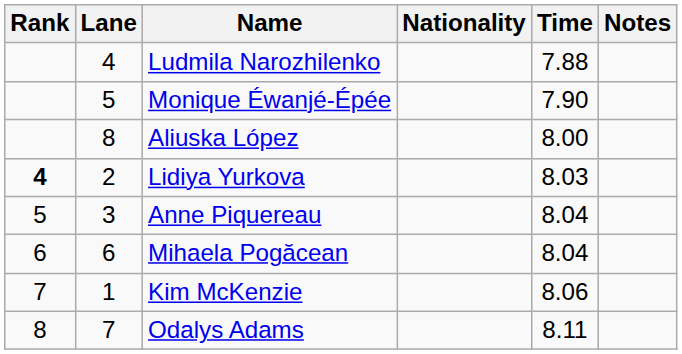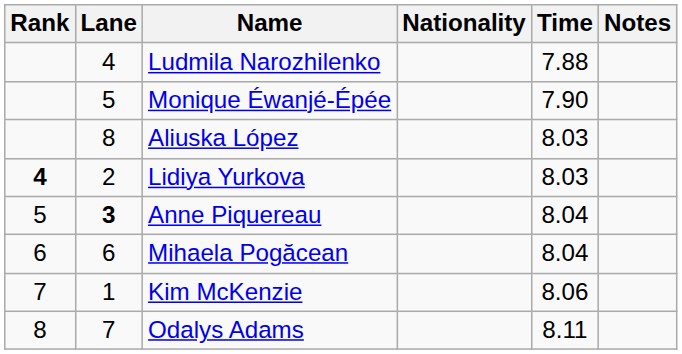 <table class="wikitable sortable" style="text-align:center">
 <tr>
 <th>Rank</th>
 <th>Lane</th>
 <th>Name</th>
 <th>Nationality</th>
 <th>Time</th>
 <th>Notes</th>
 </tr>
 <tr>
 <td></td>
 <td>4</td>
 <td align="left"><a href='#'>Ludmila Narozhilenko</a></td>
 <td align=left></td>
 <td>7.88</td>
 <td></td>
 </tr>
 <tr>
 <td></td>
 <td>5</td>
 <td align="left"><a href='#'>Monique Éwanjé-Épée</a></td>
 <td align=left></td>
 <td>7.90</td>
 <td></td>
 </tr>
 <tr>
 <td></td>
 <td>8</td>
 <td align="left"><a href='#'>Aliuska López</a></td>
 <td align=left></td>
-<td>8.00</td>
+<td>8.03</td>
 <td></td>
 </tr>
 <tr>
 <td><strong>4</strong></td>
 <td>2</td>
 <td align="left"><a href='#'>Lidiya Yurkova</a></td>
 <td align=left></td>
 <td>8.03</td>
 <td></td>
 </tr>
 <tr>
 <td>5</td>
-<td>3</td>
+<td><strong>3</strong></td>
 <td align="left"><a href='#'>Anne Piquereau</a></td>
 <td align=left></td>
 <td>8.04</td>
 <td></td>
 </tr>
 <tr>
 <td>6</td>
 <td>6</td>
 <td align="left"><a href='#'>Mihaela Pogăcean</a></td>
 <td align=left></td>
 <td>8.04</td>
 <td></td>
 </tr>
 <tr>
 <td>7</td>
 <td>1</td>
 <td align="left"><a href='#'>Kim McKenzie</a></td>
 <td align=left></td>
 <td>8.06</td>
 <td></td>
 </tr>
 <tr>
 <td>8</td>
 <td>7</td>
 <td align="left"><a href='#'>Odalys Adams</a></td>
 <td align=left></td>
 <td>8.11</td>
 <td></td>
 </tr>
 </table>
